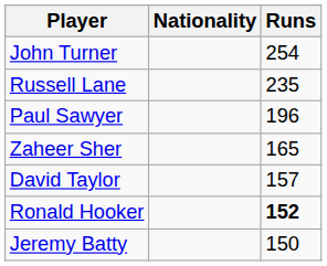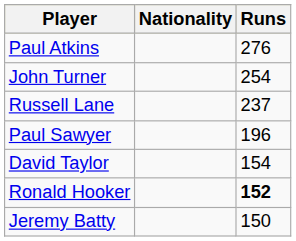 <table class="wikitable">
 <tr style="background:#bdb76b;">
 <th>Player</th>
 <th>Nationality</th>
 <th>Runs</th>
+</tr>
+<tr>
+<td><a href='#'>Paul Atkins</a></td>
+<td></td>
+<td>276</td>
 </tr>
 <tr>
 <td><a href='#'>John Turner</a></td>
 <td></td>
 <td>254</td>
 </tr>
 <tr>
 <td><a href='#'>Russell Lane</a></td>
 <td></td>
-<td>235</td>
+<td>237</td>
 </tr>
 <tr>
 <td><a href='#'>Paul Sawyer</a></td>
 <td></td>
 <td>196</td>
 </tr>
 <tr>
-<td><a href='#'>Zaheer Sher</a></td>
-<td></td>
-<td>165</td>
-</tr>
-<tr>
 <td><a href='#'>David Taylor</a></td>
 <td></td>
-<td>157</td>
+<td>154</td>
 </tr>
 <tr>
 <td><a href='#'>Ronald Hooker</a></td>
 <td></td>
 <td><strong>152</strong></td>
 </tr>
 <tr>
 <td><a href='#'>Jeremy Batty</a></td>
 <td></td>
 <td>150</td>
 </tr>
 </table>
